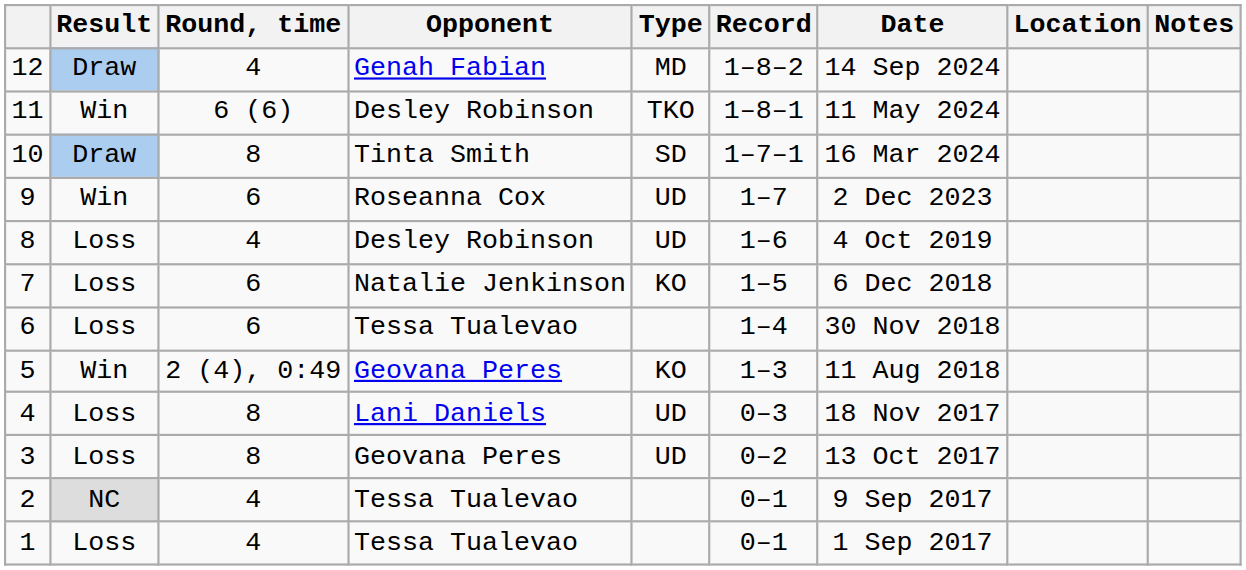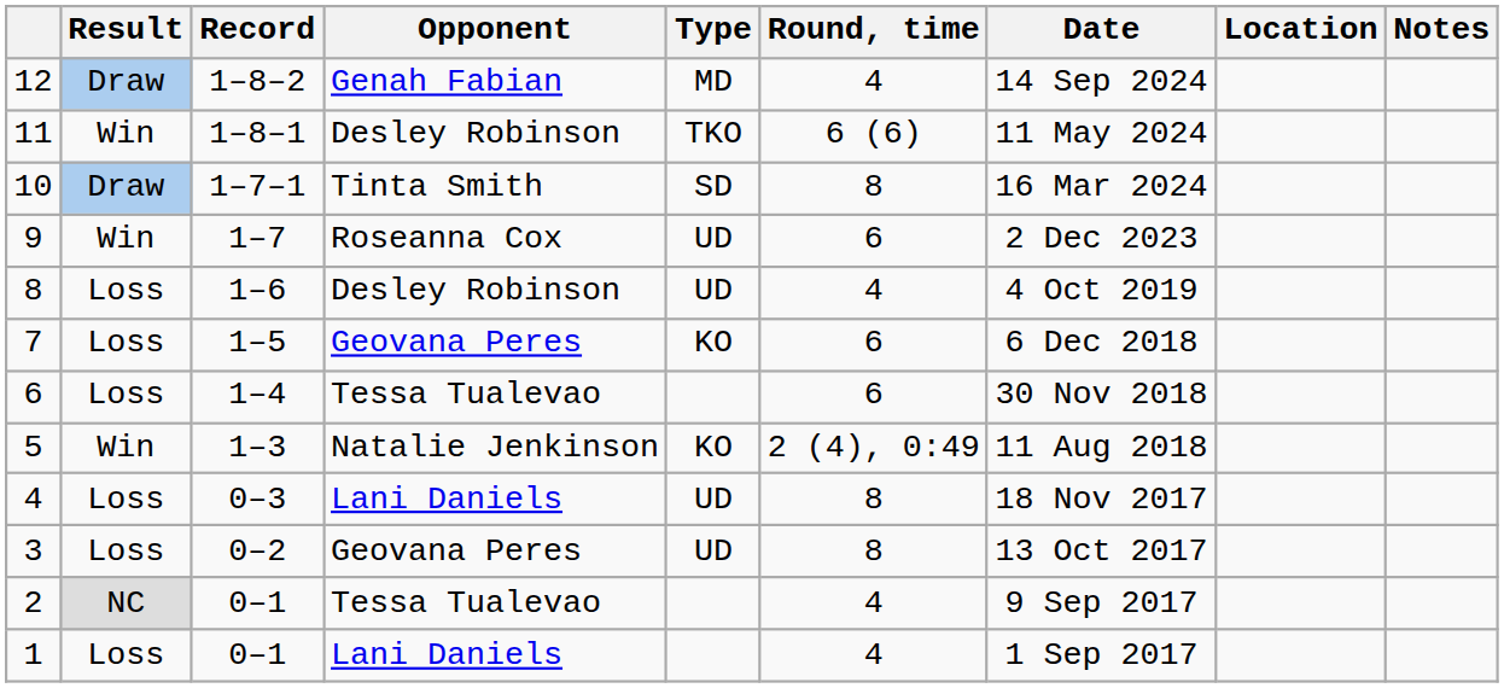 <table class="wikitable" style="text-align:center; font-size:95%">
 <tr>
 <th></th>
 <th>Result</th>
-<th>Round, time</th>
+<th>Record</th>
 <th>Opponent</th>
 <th>Type</th>
-<th>Record</th>
+<th>Round, time</th>
 <th>Date</th>
 <th>Location</th>
 <th>Notes</th>
 </tr>
 <tr>
 <td>12</td>
 <td style="background:#abcdef;">Draw</td>
-<td>4</td>
+<td>1–8–2 </td>
 <td style="text-align:left;"><a href='#'>Genah Fabian</a></td>
 <td>MD</td>
-<td>1–8–2 </td>
+<td>4</td>
 <td>14 Sep 2024</td>
 <td style="text-align:left;"></td>
 <td style="text-align:left;"></td>
 </tr>
 <tr>
 <td>11</td>
 <td>Win</td>
-<td>6 (6) </td>
+<td>1–8–1 </td>
 <td style="text-align:left;">Desley Robinson</td>
 <td>TKO</td>
-<td>1–8–1 </td>
+<td>6 (6) </td>
 <td>11 May 2024</td>
 <td style="text-align:left;"></td>
 <td style="text-align:left;"></td>
 </tr>
 <tr>
 <td>10</td>
 <td style="background:#abcdef;">Draw</td>
-<td>8</td>
+<td>1–7–1 </td>
 <td style="text-align:left;">Tinta Smith</td>
 <td>SD</td>
-<td>1–7–1 </td>
+<td>8</td>
 <td>16 Mar 2024</td>
 <td style="text-align:left;"></td>
 <td style="text-align:left;"></td>
 </tr>
 <tr>
 <td>9</td>
 <td>Win</td>
-<td>6</td>
+<td>1–7 </td>
 <td style="text-align:left;">Roseanna Cox</td>
 <td>UD</td>
-<td>1–7 </td>
+<td>6</td>
 <td>2 Dec 2023</td>
 <td style="text-align:left;"></td>
 <td style="text-align:left;"></td>
 </tr>
 <tr>
 <td>8</td>
 <td>Loss</td>
-<td>4</td>
+<td>1–6 </td>
 <td style="text-align:left;">Desley Robinson</td>
 <td>UD</td>
-<td>1–6 </td>
+<td>4</td>
 <td>4 Oct 2019</td>
 <td style="text-align:left;"></td>
 <td style="text-align:left;"></td>
 </tr>
 <tr>
 <td>7</td>
 <td>Loss</td>
+<td>1–5 </td>
+<td style="text-align:left;"><a href='#'>Geovana Peres</a></td>
+<td>KO</td>
 <td>6</td>
-<td style="text-align:left;">Natalie Jenkinson</td>
-<td>KO</td>
-<td>1–5 </td>
 <td>6 Dec 2018</td>
 <td style="text-align:left;"></td>
 <td></td>
 </tr>
 <tr>
 <td>6</td>
 <td>Loss</td>
-<td>6</td>
+<td>1–4 </td>
 <td style="text-align:left;">Tessa Tualevao</td>
 <td></td>
-<td>1–4 </td>
+<td>6</td>
 <td>30 Nov 2018</td>
 <td style="text-align:left;"></td>
 <td style="text-align:left;"></td>
 </tr>
 <tr>
 <td>5</td>
 <td>Win</td>
+<td>1–3 </td>
+<td style="text-align:left;">Natalie Jenkinson</td>
+<td>KO</td>
 <td>2 (4), 0:49</td>
-<td style="text-align:left;"><a href='#'>Geovana Peres</a></td>
-<td>KO</td>
-<td>1–3 </td>
 <td>11 Aug 2018</td>
 <td style="text-align:left;"></td>
 <td></td>
 </tr>
 <tr>
 <td>4</td>
 <td>Loss</td>
-<td>8</td>
+<td>0–3 </td>
 <td style="text-align:left;"><a href='#'>Lani Daniels</a></td>
 <td>UD</td>
-<td>0–3 </td>
+<td>8</td>
 <td>18 Nov 2017</td>
 <td style="text-align:left;"></td>
 <td style="text-align:left;"></td>
 </tr>
 <tr>
 <td>3</td>
 <td>Loss</td>
-<td>8</td>
+<td>0–2 </td>
 <td style="text-align:left;">Geovana Peres</td>
 <td>UD</td>
-<td>0–2 </td>
+<td>8</td>
 <td>13 Oct 2017</td>
 <td style="text-align:left;"></td>
 <td style="text-align:left;"></td>
 </tr>
 <tr>
 <td>2</td>
 <td style="background:#ddd;">NC</td>
-<td>4</td>
+<td>0–1 </td>
 <td style="text-align:left;">Tessa Tualevao</td>
 <td></td>
-<td>0–1 </td>
+<td>4</td>
 <td>9 Sep 2017</td>
 <td style="text-align:left;"></td>
 <td style="text-align:left;"></td>
 </tr>
 <tr>
 <td>1</td>
 <td>Loss</td>
+<td>0–1</td>
+<td style="text-align:left;"><a href='#'>Lani Daniels</a></td>
+<td></td>
 <td>4</td>
-<td style="text-align:left;">Tessa Tualevao</td>
-<td></td>
-<td>0–1</td>
 <td>1 Sep 2017</td>
 <td style="text-align:left;"></td>
 <td></td>
 </tr>
 </table>
